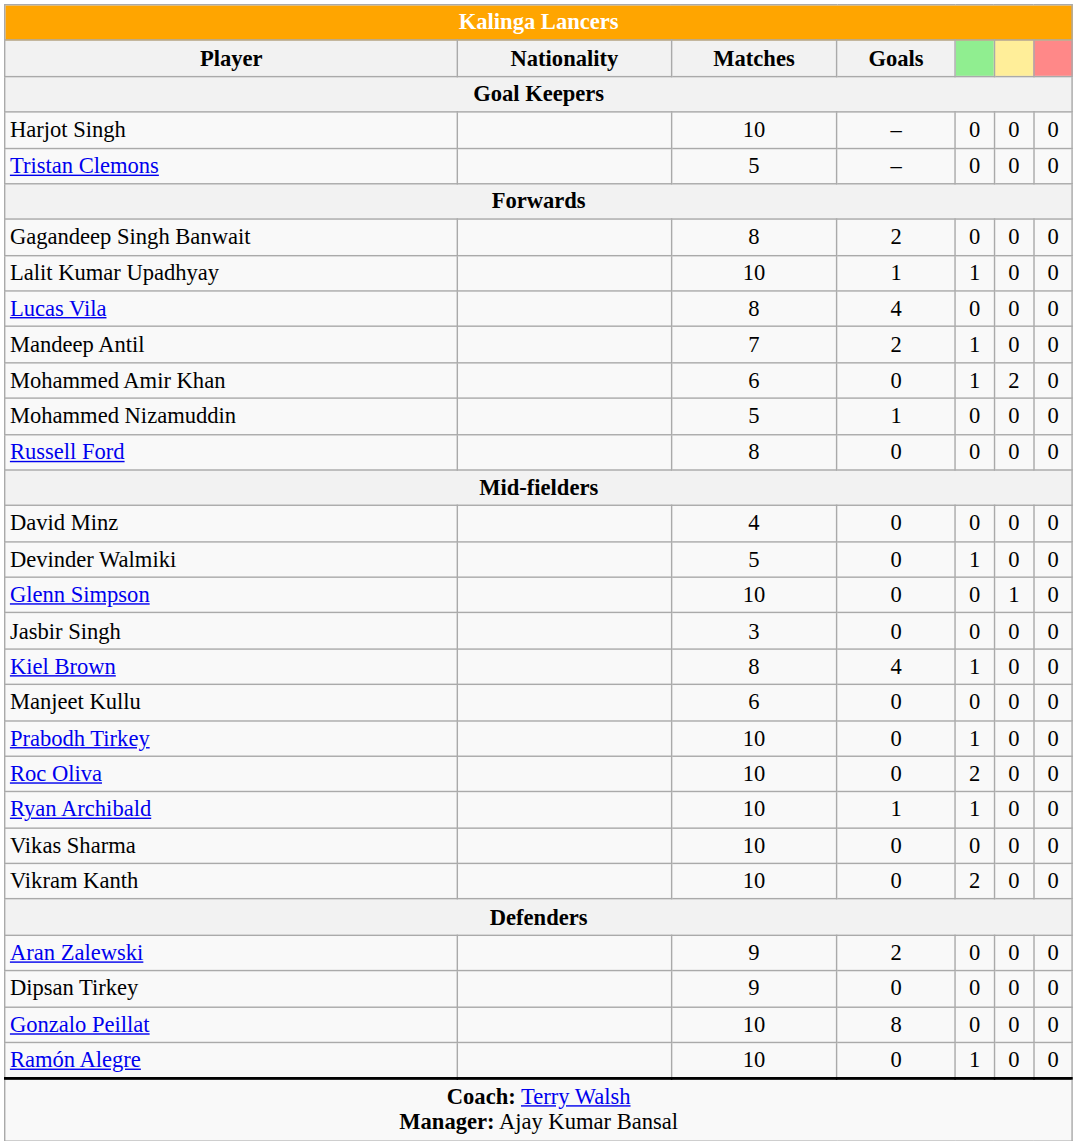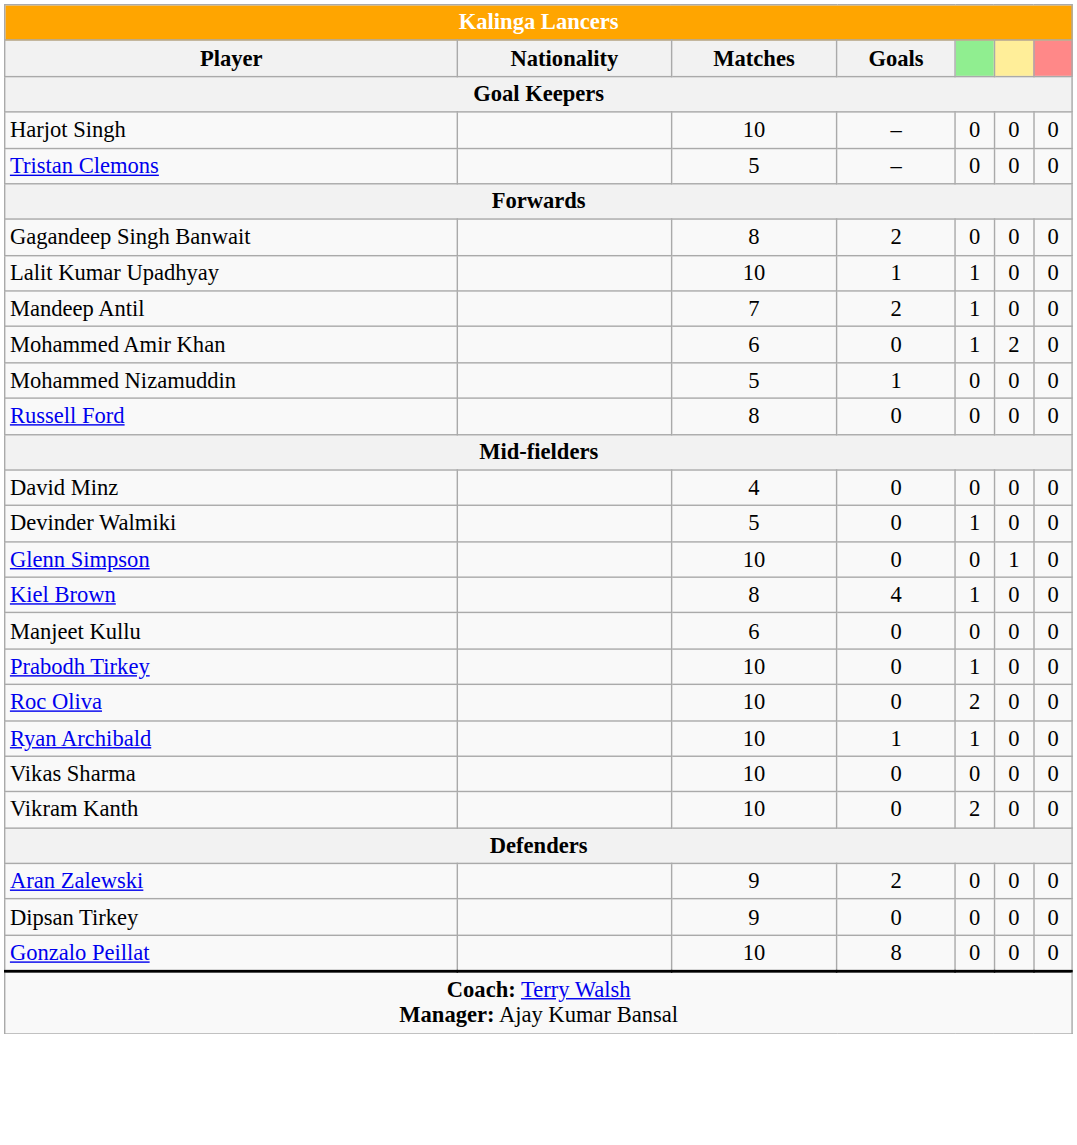 <table class="wikitable" style="width:60%;text-align:center;">
 <tr>
 <th colspan="7" style="background: #FFA500; color:#FFFFFF">Kalinga Lancers</th>
 </tr>
 <tr>
 <th>Player</th>
 <th>Nationality</th>
 <th>Matches</th>
 <th>Goals</th>
 <th style="background:#90ee90;"></th>
 <th style="background:#fe9;"></th>
 <th style="background:#ff8888;"></th>
 </tr>
 <tr>
 <th colspan="7">Goal Keepers</th>
 </tr>
 <tr>
 <td style="text-align:left">Harjot Singh</td>
 <td style="text-align:left"></td>
 <td>10</td>
 <td>–</td>
 <td>0</td>
 <td>0</td>
 <td>0</td>
 </tr>
 <tr>
 <td style="text-align:left"><a href='#'>Tristan Clemons</a></td>
 <td style="text-align:left"></td>
 <td>5</td>
 <td>–</td>
 <td>0</td>
 <td>0</td>
 <td>0</td>
 </tr>
 <tr>
 <th colspan="7">Forwards</th>
 </tr>
 <tr>
 <td style="text-align:left">Gagandeep Singh Banwait</td>
 <td style="text-align:left"></td>
 <td>8</td>
 <td>2</td>
 <td>0</td>
 <td>0</td>
 <td>0</td>
 </tr>
 <tr>
 <td style="text-align:left">Lalit Kumar Upadhyay</td>
 <td style="text-align:left"></td>
 <td>10</td>
 <td>1</td>
 <td>1</td>
-<td>0</td>
-<td>0</td>
-</tr>
-<tr>
-<td style="text-align:left"><a href='#'>Lucas Vila</a></td>
-<td style="text-align:left"></td>
-<td>8</td>
-<td>4</td>
-<td>0</td>
 <td>0</td>
 <td>0</td>
 </tr>
 <tr>
 <td style="text-align:left">Mandeep Antil</td>
 <td style="text-align:left"></td>
 <td>7</td>
 <td>2</td>
 <td>1</td>
 <td>0</td>
 <td>0</td>
 </tr>
 <tr>
 <td style="text-align:left">Mohammed Amir Khan</td>
 <td style="text-align:left"></td>
 <td>6</td>
 <td>0</td>
 <td>1</td>
 <td>2</td>
 <td>0</td>
 </tr>
 <tr>
 <td style="text-align:left">Mohammed Nizamuddin</td>
 <td style="text-align:left"></td>
 <td>5</td>
 <td>1</td>
 <td>0</td>
 <td>0</td>
 <td>0</td>
 </tr>
 <tr>
 <td style="text-align:left"><a href='#'>Russell Ford</a></td>
 <td style="text-align:left"></td>
 <td>8</td>
 <td>0</td>
 <td>0</td>
 <td>0</td>
 <td>0</td>
 </tr>
 <tr>
 <th colspan="7">Mid-fielders</th>
 </tr>
 <tr>
 <td style="text-align:left">David Minz</td>
 <td style="text-align:left"></td>
 <td>4</td>
 <td>0</td>
 <td>0</td>
 <td>0</td>
 <td>0</td>
 </tr>
 <tr>
 <td style="text-align:left">Devinder Walmiki</td>
 <td style="text-align:left"></td>
 <td>5</td>
 <td>0</td>
 <td>1</td>
 <td>0</td>
 <td>0</td>
 </tr>
 <tr>
 <td style="text-align:left"><a href='#'>Glenn Simpson</a></td>
 <td style="text-align:left"></td>
 <td>10</td>
 <td>0</td>
 <td>0</td>
 <td>1</td>
-<td>0</td>
-</tr>
-<tr>
-<td style="text-align:left">Jasbir Singh</td>
-<td style="text-align:left"></td>
-<td>3</td>
-<td>0</td>
-<td>0</td>
-<td>0</td>
 <td>0</td>
 </tr>
 <tr>
 <td style="text-align:left"><a href='#'>Kiel Brown</a></td>
 <td style="text-align:left"></td>
 <td>8</td>
 <td>4</td>
 <td>1</td>
 <td>0</td>
 <td>0</td>
 </tr>
 <tr>
 <td style="text-align:left">Manjeet Kullu</td>
 <td style="text-align:left"></td>
 <td>6</td>
 <td>0</td>
 <td>0</td>
 <td>0</td>
 <td>0</td>
 </tr>
 <tr>
 <td style="text-align:left"><a href='#'>Prabodh Tirkey</a></td>
 <td style="text-align:left"></td>
 <td>10</td>
 <td>0</td>
 <td>1</td>
 <td>0</td>
 <td>0</td>
 </tr>
 <tr>
 <td style="text-align:left"><a href='#'>Roc Oliva</a></td>
 <td style="text-align:left"></td>
 <td>10</td>
 <td>0</td>
 <td>2</td>
 <td>0</td>
 <td>0</td>
 </tr>
 <tr>
 <td style="text-align:left"><a href='#'>Ryan Archibald</a></td>
 <td style="text-align:left"></td>
 <td>10</td>
 <td>1</td>
 <td>1</td>
 <td>0</td>
 <td>0</td>
 </tr>
 <tr>
 <td style="text-align:left">Vikas Sharma</td>
 <td style="text-align:left"></td>
 <td>10</td>
 <td>0</td>
 <td>0</td>
 <td>0</td>
 <td>0</td>
 </tr>
 <tr>
 <td style="text-align:left">Vikram Kanth</td>
 <td style="text-align:left"></td>
 <td>10</td>
 <td>0</td>
 <td>2</td>
 <td>0</td>
 <td>0</td>
 </tr>
 <tr>
 <th colspan="7">Defenders</th>
 </tr>
 <tr>
 <td style="text-align:left"><a href='#'>Aran Zalewski</a></td>
 <td style="text-align:left"></td>
 <td>9</td>
 <td>2</td>
 <td>0</td>
 <td>0</td>
 <td>0</td>
 </tr>
 <tr>
 <td style="text-align:left">Dipsan Tirkey</td>
 <td style="text-align:left"></td>
 <td>9</td>
 <td>0</td>
 <td>0</td>
 <td>0</td>
 <td>0</td>
 </tr>
 <tr>
 <td style="text-align:left"><a href='#'>Gonzalo Peillat</a></td>
 <td style="text-align:left"></td>
 <td>10</td>
 <td>8</td>
 <td>0</td>
 <td>0</td>
 <td>0</td>
 </tr>
-<tr>
-<td style="text-align:left"><a href='#'>Ramón Alegre</a></td>
-<td style="text-align:left"></td>
-<td>10</td>
-<td>0</td>
-<td>1</td>
-<td>0</td>
-<td>0</td>
-</tr>
 <tr style="border-top:2px solid black;">
 <td colspan="7"><strong>Coach:</strong> <a href='#'>Terry Walsh</a> <br> <strong>Manager:</strong> Ajay Kumar Bansal</td>
 </tr>
 </table>
